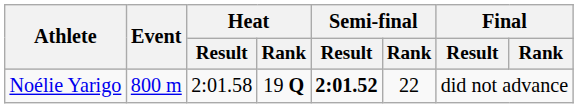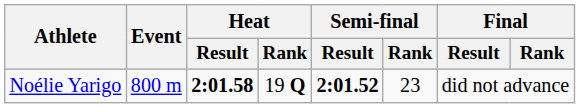 <table class=wikitable style=font-size:90%>
 <tr>
 <th rowspan=2>Athlete</th>
 <th rowspan=2>Event</th>
 <th colspan=2>Heat</th>
 <th colspan=2>Semi-final</th>
 <th colspan=2>Final</th>
 </tr>
 <tr style=font-size:95%>
 <th>Result</th>
 <th>Rank</th>
 <th>Result</th>
 <th>Rank</th>
 <th>Result</th>
 <th>Rank</th>
 </tr>
 <tr align=center>
 <td align=left><a href='#'>Noélie Yarigo</a></td>
 <td align=left><a href='#'>800 m</a></td>
-<td>2:01.58</td>
+<td><strong>2:01.58</strong></td>
 <td>19 <strong>Q</strong></td>
 <td><strong>2:01.52</strong></td>
-<td>22</td>
+<td>23</td>
 <td colspan=2>did not advance</td>
 </tr>
 </table>
